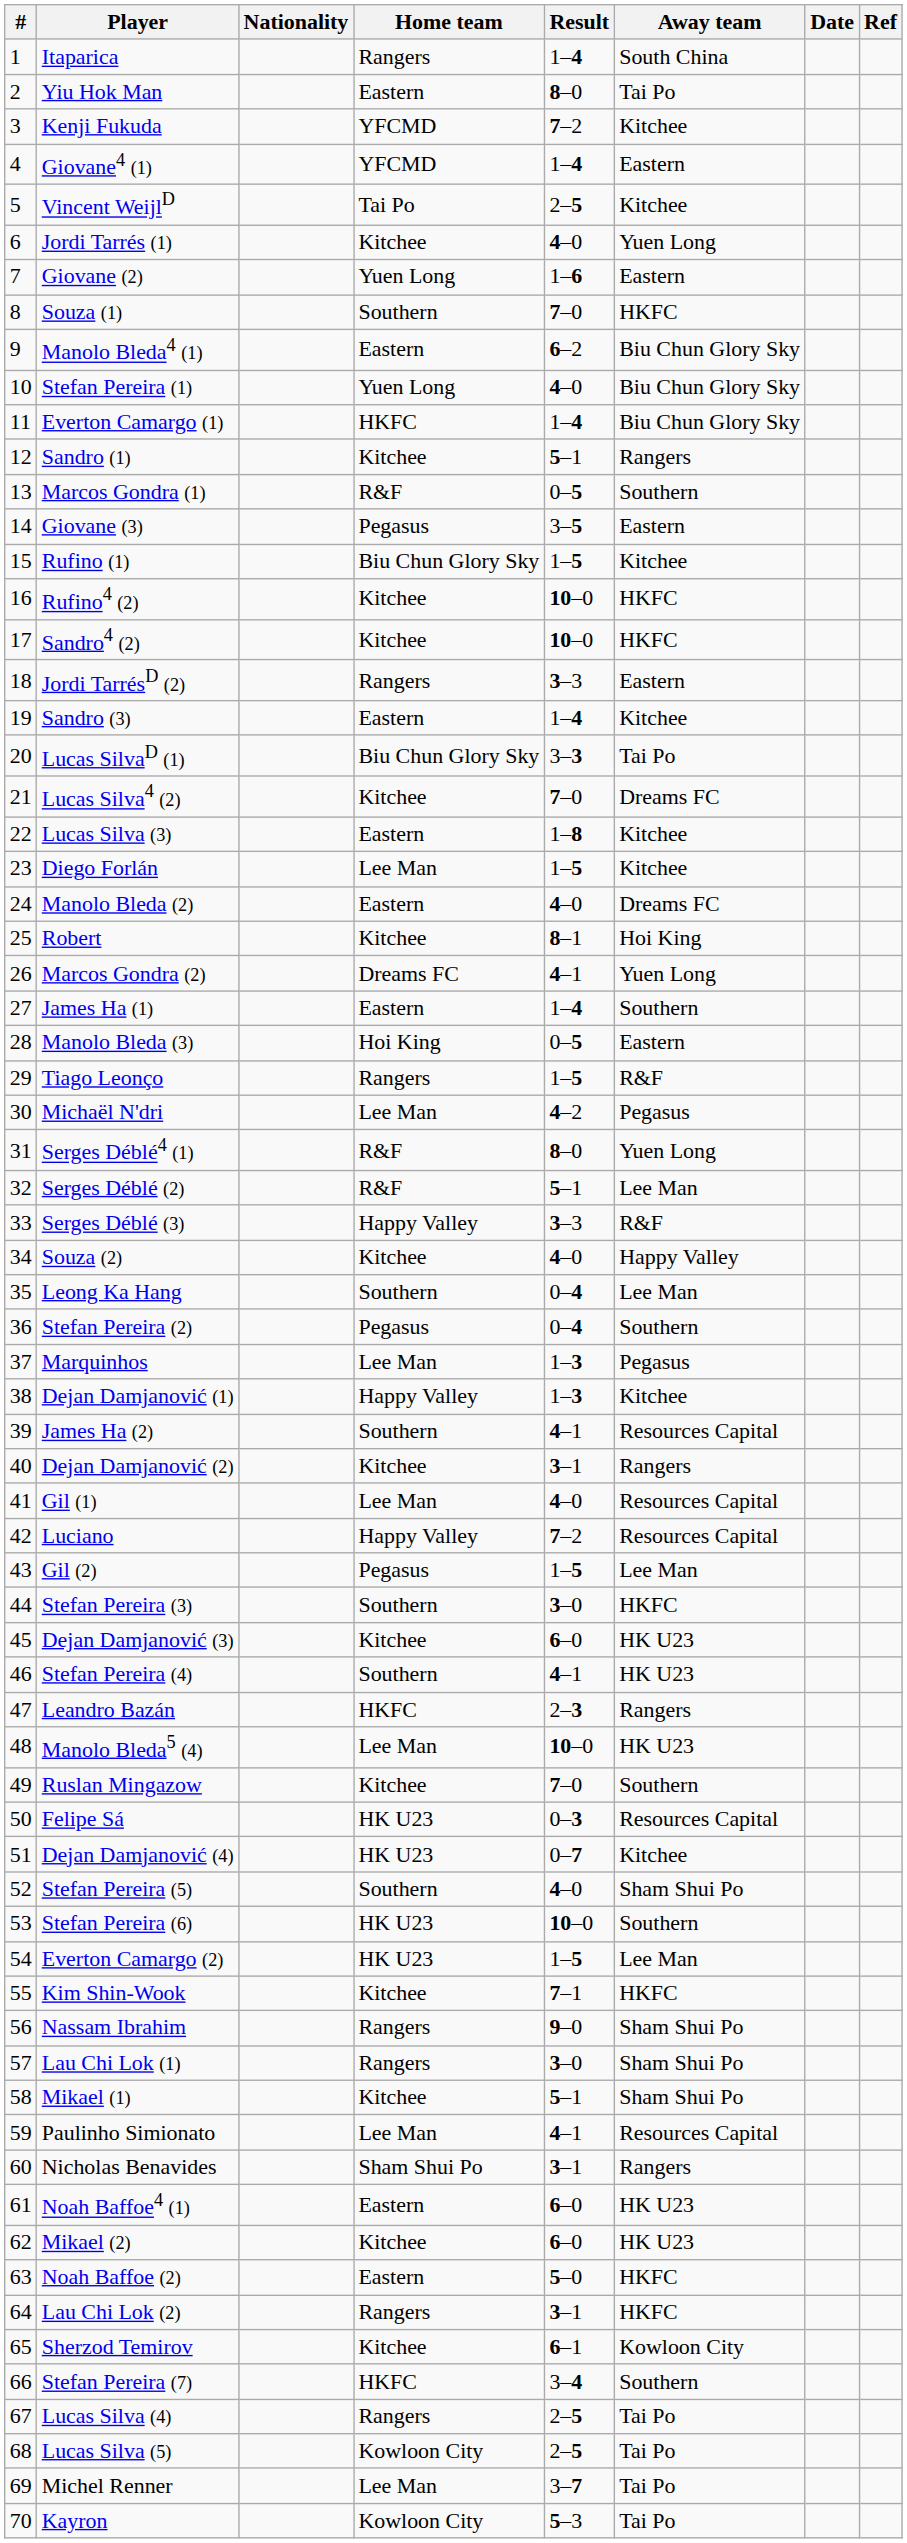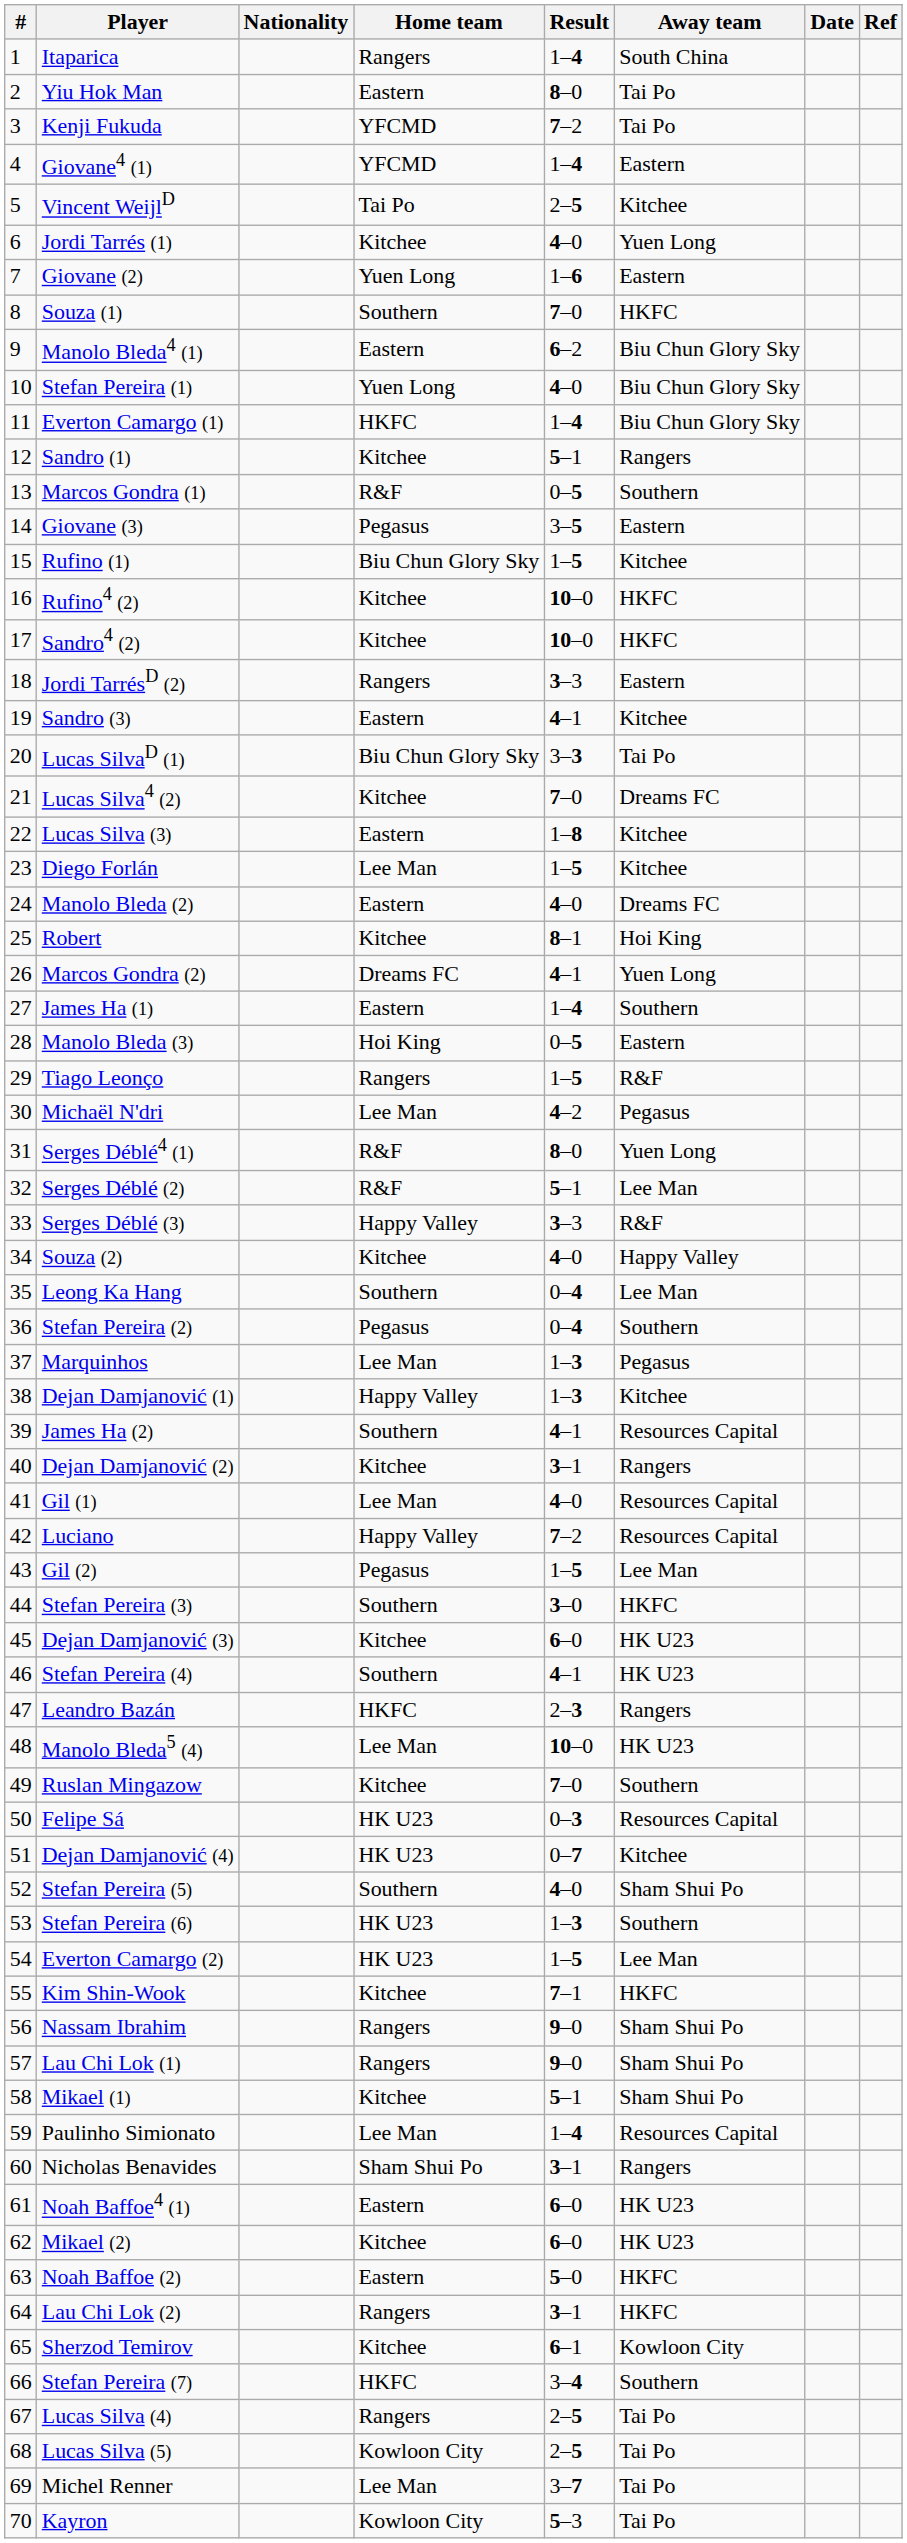 <table class="wikitable sortable">
 <tr>
 <th>#</th>
 <th>Player</th>
 <th>Nationality</th>
 <th>Home team</th>
 <th>Result</th>
 <th>Away team</th>
 <th>Date</th>
 <th>Ref</th>
 </tr>
 <tr>
 <td>1</td>
 <td><a href='#'>Itaparica</a></td>
 <td> </td>
 <td>Rangers</td>
 <td>1–<strong>4</strong></td>
 <td>South China</td>
 <td></td>
 <td></td>
 </tr>
 <tr>
 <td>2</td>
 <td><a href='#'>Yiu Hok Man</a></td>
 <td></td>
 <td>Eastern</td>
 <td><strong>8</strong>–0</td>
 <td>Tai Po</td>
 <td></td>
 <td></td>
 </tr>
 <tr>
 <td>3</td>
 <td><a href='#'>Kenji Fukuda</a></td>
 <td></td>
 <td>YFCMD</td>
 <td><strong>7</strong>–2</td>
-<td>Kitchee</td>
+<td>Tai Po</td>
 <td></td>
 <td></td>
 </tr>
 <tr>
 <td>4</td>
 <td><a href='#'>Giovane</a><sup>4</sup> <small>(1)</small></td>
 <td> </td>
 <td>YFCMD</td>
 <td>1–<strong>4</strong></td>
 <td>Eastern</td>
 <td></td>
 <td></td>
 </tr>
 <tr>
 <td>5</td>
 <td><a href='#'>Vincent Weijl</a><sup>D</sup></td>
 <td></td>
 <td>Tai Po</td>
 <td>2–<strong>5</strong></td>
 <td>Kitchee</td>
 <td></td>
 <td></td>
 </tr>
 <tr>
 <td>6</td>
 <td><a href='#'>Jordi Tarrés</a> <small>(1)</small></td>
 <td> </td>
 <td>Kitchee</td>
 <td><strong>4</strong>–0</td>
 <td>Yuen Long</td>
 <td></td>
 <td></td>
 </tr>
 <tr>
 <td>7</td>
 <td><a href='#'>Giovane</a> <small>(2)</small></td>
 <td> </td>
 <td>Yuen Long</td>
 <td>1–<strong>6</strong></td>
 <td>Eastern</td>
 <td></td>
 <td></td>
 </tr>
 <tr>
 <td>8</td>
 <td><a href='#'>Souza</a> <small>(1)</small></td>
 <td> </td>
 <td>Southern</td>
 <td><strong>7</strong>–0</td>
 <td>HKFC</td>
 <td></td>
 <td></td>
 </tr>
 <tr>
 <td>9</td>
 <td><a href='#'>Manolo Bleda</a><sup>4</sup> <small>(1)</small></td>
 <td> </td>
 <td>Eastern</td>
 <td><strong>6</strong>–2</td>
 <td>Biu Chun Glory Sky</td>
 <td></td>
 <td></td>
 </tr>
 <tr>
 <td>10</td>
 <td><a href='#'>Stefan Pereira</a> <small>(1)</small></td>
 <td> </td>
 <td>Yuen Long</td>
 <td><strong>4</strong>–0</td>
 <td>Biu Chun Glory Sky</td>
 <td></td>
 <td></td>
 </tr>
 <tr>
 <td>11</td>
 <td><a href='#'>Everton Camargo</a> <small>(1)</small></td>
 <td> </td>
 <td>HKFC</td>
 <td>1–<strong>4</strong></td>
 <td>Biu Chun Glory Sky</td>
 <td></td>
 <td></td>
 </tr>
 <tr>
 <td>12</td>
 <td><a href='#'>Sandro</a> <small>(1)</small></td>
 <td></td>
 <td>Kitchee</td>
 <td><strong>5</strong>–1</td>
 <td>Rangers</td>
 <td></td>
 <td></td>
 </tr>
 <tr>
 <td>13</td>
 <td><a href='#'>Marcos Gondra</a> <small>(1)</small></td>
 <td></td>
 <td>R&F</td>
 <td>0–<strong>5</strong></td>
 <td>Southern</td>
 <td></td>
 <td></td>
 </tr>
 <tr>
 <td>14</td>
 <td><a href='#'>Giovane</a> <small>(3)</small></td>
 <td> </td>
 <td>Pegasus</td>
 <td>3–<strong>5</strong></td>
 <td>Eastern</td>
 <td></td>
 <td></td>
 </tr>
 <tr>
 <td>15</td>
 <td><a href='#'>Rufino</a> <small>(1)</small></td>
 <td></td>
 <td>Biu Chun Glory Sky</td>
 <td>1–<strong>5</strong></td>
 <td>Kitchee</td>
 <td></td>
 <td></td>
 </tr>
 <tr>
 <td>16</td>
 <td><a href='#'>Rufino</a><sup>4</sup> <small>(2)</small></td>
 <td></td>
 <td>Kitchee</td>
 <td><strong>10</strong>–0</td>
 <td>HKFC</td>
 <td></td>
 <td></td>
 </tr>
 <tr>
 <td>17</td>
 <td><a href='#'>Sandro</a><sup>4</sup> <small>(2)</small></td>
 <td></td>
 <td>Kitchee</td>
 <td><strong>10</strong>–0</td>
 <td>HKFC</td>
 <td></td>
 <td></td>
 </tr>
 <tr>
 <td>18</td>
 <td><a href='#'>Jordi Tarrés</a><sup>D</sup> <small>(2)</small></td>
 <td> </td>
 <td>Rangers</td>
 <td><strong>3</strong>–3</td>
 <td>Eastern</td>
 <td></td>
 <td></td>
 </tr>
 <tr>
 <td>19</td>
 <td><a href='#'>Sandro</a> <small>(3)</small></td>
 <td></td>
 <td>Eastern</td>
-<td>1–<strong>4</strong></td>
+<td><strong>4</strong>–1</td>
 <td>Kitchee</td>
 <td></td>
 <td></td>
 </tr>
 <tr>
 <td>20</td>
 <td><a href='#'>Lucas Silva</a><sup>D</sup> <small>(1)</small></td>
 <td></td>
 <td>Biu Chun Glory Sky</td>
 <td>3–<strong>3</strong></td>
 <td>Tai Po</td>
 <td></td>
 <td></td>
 </tr>
 <tr>
 <td>21</td>
 <td><a href='#'>Lucas Silva</a><sup>4</sup> <small>(2)</small></td>
 <td></td>
 <td>Kitchee</td>
 <td><strong>7</strong>–0</td>
 <td>Dreams FC</td>
 <td></td>
 <td></td>
 </tr>
 <tr>
 <td>22</td>
 <td><a href='#'>Lucas Silva</a> <small>(3)</small></td>
 <td></td>
 <td>Eastern</td>
 <td>1–<strong>8</strong></td>
 <td>Kitchee</td>
 <td></td>
 <td></td>
 </tr>
 <tr>
 <td>23</td>
 <td><a href='#'>Diego Forlán</a></td>
 <td></td>
 <td>Lee Man</td>
 <td>1–<strong>5</strong></td>
 <td>Kitchee</td>
 <td></td>
 <td></td>
 </tr>
 <tr>
 <td>24</td>
 <td><a href='#'>Manolo Bleda</a> <small>(2)</small></td>
 <td> </td>
 <td>Eastern</td>
 <td><strong>4</strong>–0</td>
 <td>Dreams FC</td>
 <td></td>
 <td></td>
 </tr>
 <tr>
 <td>25</td>
 <td><a href='#'>Robert</a></td>
 <td></td>
 <td>Kitchee</td>
 <td><strong>8</strong>–1</td>
 <td>Hoi King</td>
 <td></td>
 <td></td>
 </tr>
 <tr>
 <td>26</td>
 <td><a href='#'>Marcos Gondra</a> <small>(2)</small></td>
 <td></td>
 <td>Dreams FC</td>
 <td><strong>4</strong>–1</td>
 <td>Yuen Long</td>
 <td></td>
 <td></td>
 </tr>
 <tr>
 <td>27</td>
 <td><a href='#'>James Ha</a> <small>(1)</small></td>
 <td></td>
 <td>Eastern</td>
 <td>1–<strong>4</strong></td>
 <td>Southern</td>
 <td></td>
 <td></td>
 </tr>
 <tr>
 <td>28</td>
 <td><a href='#'>Manolo Bleda</a> <small>(3)</small></td>
 <td></td>
 <td>Hoi King</td>
 <td>0–<strong>5</strong></td>
 <td>Eastern</td>
 <td></td>
 <td></td>
 </tr>
 <tr>
 <td>29</td>
 <td><a href='#'>Tiago Leonço</a></td>
 <td></td>
 <td>Rangers</td>
 <td>1–<strong>5</strong></td>
 <td>R&F</td>
 <td></td>
 <td></td>
 </tr>
 <tr>
 <td>30</td>
 <td><a href='#'>Michaël N'dri</a></td>
 <td></td>
 <td>Lee Man</td>
 <td><strong>4</strong>–2</td>
 <td>Pegasus</td>
 <td></td>
 <td></td>
 </tr>
 <tr>
 <td>31</td>
 <td><a href='#'>Serges Déblé</a><sup>4</sup> <small>(1)</small></td>
 <td></td>
 <td>R&F</td>
 <td><strong>8</strong>–0</td>
 <td>Yuen Long</td>
 <td></td>
 <td></td>
 </tr>
 <tr>
 <td>32</td>
 <td><a href='#'>Serges Déblé</a> <small>(2)</small></td>
 <td></td>
 <td>R&F</td>
 <td><strong>5</strong>–1</td>
 <td>Lee Man</td>
 <td></td>
 <td></td>
 </tr>
 <tr>
 <td>33</td>
 <td><a href='#'>Serges Déblé</a> <small>(3)</small></td>
 <td></td>
 <td>Happy Valley</td>
 <td><strong>3</strong>–3</td>
 <td>R&F</td>
 <td></td>
 <td></td>
 </tr>
 <tr>
 <td>34</td>
 <td><a href='#'>Souza</a> <small>(2)</small></td>
 <td> </td>
 <td>Kitchee</td>
 <td><strong>4</strong>–0</td>
 <td>Happy Valley</td>
 <td></td>
 <td></td>
 </tr>
 <tr>
 <td>35</td>
 <td><a href='#'>Leong Ka Hang</a></td>
 <td></td>
 <td>Southern</td>
 <td>0–<strong>4</strong></td>
 <td>Lee Man</td>
 <td></td>
 <td></td>
 </tr>
 <tr>
 <td>36</td>
 <td><a href='#'>Stefan Pereira</a> <small>(2)</small></td>
 <td> </td>
 <td>Pegasus</td>
 <td>0–<strong>4</strong></td>
 <td>Southern</td>
 <td></td>
 <td></td>
 </tr>
 <tr>
 <td>37</td>
 <td><a href='#'>Marquinhos</a></td>
 <td></td>
 <td>Lee Man</td>
 <td>1–<strong>3</strong></td>
 <td>Pegasus</td>
 <td></td>
 <td></td>
 </tr>
 <tr>
 <td>38</td>
 <td><a href='#'>Dejan Damjanović</a> <small>(1)</small></td>
 <td></td>
 <td>Happy Valley</td>
 <td>1–<strong>3</strong></td>
 <td>Kitchee</td>
 <td></td>
 <td></td>
 </tr>
 <tr>
 <td>39</td>
 <td><a href='#'>James Ha</a> <small>(2)</small></td>
 <td></td>
 <td>Southern</td>
 <td><strong>4</strong>–1</td>
 <td>Resources Capital</td>
 <td></td>
 <td></td>
 </tr>
 <tr>
 <td>40</td>
 <td><a href='#'>Dejan Damjanović</a> <small>(2)</small></td>
 <td></td>
 <td>Kitchee</td>
 <td><strong>3</strong>–1</td>
 <td>Rangers</td>
 <td></td>
 <td></td>
 </tr>
 <tr>
 <td>41</td>
 <td><a href='#'>Gil</a> <small>(1)</small></td>
 <td></td>
 <td>Lee Man</td>
 <td><strong>4</strong>–0</td>
 <td>Resources Capital</td>
 <td></td>
 <td></td>
 </tr>
 <tr>
 <td>42</td>
 <td><a href='#'>Luciano</a></td>
 <td></td>
 <td>Happy Valley</td>
 <td><strong>7</strong>–2</td>
 <td>Resources Capital</td>
 <td></td>
 <td></td>
 </tr>
 <tr>
 <td>43</td>
 <td><a href='#'>Gil</a> <small>(2)</small></td>
 <td></td>
 <td>Pegasus</td>
 <td>1–<strong>5</strong></td>
 <td>Lee Man</td>
 <td></td>
 <td></td>
 </tr>
 <tr>
 <td>44</td>
 <td><a href='#'>Stefan Pereira</a> <small>(3)</small></td>
 <td></td>
 <td>Southern</td>
 <td><strong>3</strong>–0</td>
 <td>HKFC</td>
 <td></td>
 <td></td>
 </tr>
 <tr>
 <td>45</td>
 <td><a href='#'>Dejan Damjanović</a> <small>(3)</small></td>
 <td></td>
 <td>Kitchee</td>
 <td><strong>6</strong>–0</td>
 <td>HK U23</td>
 <td></td>
 <td></td>
 </tr>
 <tr>
 <td>46</td>
 <td><a href='#'>Stefan Pereira</a> <small>(4)</small></td>
 <td> </td>
 <td>Southern</td>
 <td><strong>4</strong>–1</td>
 <td>HK U23</td>
 <td></td>
 <td></td>
 </tr>
 <tr>
 <td>47</td>
 <td><a href='#'>Leandro Bazán</a></td>
 <td></td>
 <td>HKFC</td>
 <td>2–<strong>3</strong></td>
 <td>Rangers</td>
 <td></td>
 <td></td>
 </tr>
 <tr>
 <td>48</td>
 <td><a href='#'>Manolo Bleda</a><sup>5</sup> <small>(4)</small></td>
 <td> </td>
 <td>Lee Man</td>
 <td><strong>10</strong>–0</td>
 <td>HK U23</td>
 <td></td>
 <td></td>
 </tr>
 <tr>
 <td>49</td>
 <td><a href='#'>Ruslan Mingazow</a></td>
 <td></td>
 <td>Kitchee</td>
 <td><strong>7</strong>–0</td>
 <td>Southern</td>
 <td></td>
 <td></td>
 </tr>
 <tr>
 <td>50</td>
 <td><a href='#'>Felipe Sá</a></td>
 <td></td>
 <td>HK U23</td>
 <td>0–<strong>3</strong></td>
 <td>Resources Capital</td>
 <td></td>
 <td></td>
 </tr>
 <tr>
 <td>51</td>
 <td><a href='#'>Dejan Damjanović</a> <small>(4)</small></td>
 <td></td>
 <td>HK U23</td>
 <td>0–<strong>7</strong></td>
 <td>Kitchee</td>
 <td></td>
 <td></td>
 </tr>
 <tr>
 <td>52</td>
 <td><a href='#'>Stefan Pereira</a> <small>(5)</small></td>
 <td> </td>
 <td>Southern</td>
 <td><strong>4</strong>–0</td>
 <td>Sham Shui Po</td>
 <td></td>
 <td></td>
 </tr>
 <tr>
 <td>53</td>
 <td><a href='#'>Stefan Pereira</a> <small>(6)</small></td>
 <td> </td>
 <td>HK U23</td>
-<td><strong>10</strong>–0</td>
+<td>1–<strong>3</strong></td>
 <td>Southern</td>
 <td></td>
 <td></td>
 </tr>
 <tr>
 <td>54</td>
 <td><a href='#'>Everton Camargo</a> <small>(2)</small></td>
 <td> </td>
 <td>HK U23</td>
 <td>1–<strong>5</strong></td>
 <td>Lee Man</td>
 <td></td>
 <td></td>
 </tr>
 <tr>
 <td>55</td>
 <td><a href='#'>Kim Shin-Wook</a></td>
 <td></td>
 <td>Kitchee</td>
 <td><strong>7</strong>–1</td>
 <td>HKFC</td>
 <td></td>
 <td></td>
 </tr>
 <tr>
 <td>56</td>
 <td><a href='#'>Nassam Ibrahim</a></td>
 <td></td>
 <td>Rangers</td>
 <td><strong>9</strong>–0</td>
 <td>Sham Shui Po</td>
 <td></td>
 <td></td>
 </tr>
 <tr>
 <td>57</td>
 <td><a href='#'>Lau Chi Lok</a> <small>(1)</small></td>
 <td></td>
 <td>Rangers</td>
-<td><strong>3</strong>–0</td>
+<td><strong>9</strong>–0</td>
 <td>Sham Shui Po</td>
 <td></td>
 <td></td>
 </tr>
 <tr>
 <td>58</td>
 <td><a href='#'>Mikael</a> <small>(1)</small></td>
 <td></td>
 <td>Kitchee</td>
 <td><strong>5</strong>–1</td>
 <td>Sham Shui Po</td>
 <td></td>
 <td></td>
 </tr>
 <tr>
 <td>59</td>
 <td>Paulinho Simionato</td>
 <td></td>
 <td>Lee Man</td>
-<td><strong>4</strong>–1</td>
+<td>1–<strong>4</strong></td>
 <td>Resources Capital</td>
 <td></td>
 <td></td>
 </tr>
 <tr>
 <td>60</td>
 <td>Nicholas Benavides</td>
 <td></td>
 <td>Sham Shui Po</td>
 <td><strong>3</strong>–1</td>
 <td>Rangers</td>
 <td></td>
 <td></td>
 </tr>
 <tr>
 <td>61</td>
 <td><a href='#'>Noah Baffoe</a><sup>4</sup> <small>(1)</small></td>
 <td></td>
 <td>Eastern</td>
 <td><strong>6</strong>–0</td>
 <td>HK U23</td>
 <td></td>
 <td></td>
 </tr>
 <tr>
 <td>62</td>
 <td><a href='#'>Mikael</a> <small>(2)</small></td>
 <td></td>
 <td>Kitchee</td>
 <td><strong>6</strong>–0</td>
 <td>HK U23</td>
 <td></td>
 <td></td>
 </tr>
 <tr>
 <td>63</td>
 <td><a href='#'>Noah Baffoe</a> <small>(2)</small></td>
 <td></td>
 <td>Eastern</td>
 <td><strong>5</strong>–0</td>
 <td>HKFC</td>
 <td></td>
 <td></td>
 </tr>
 <tr>
 <td>64</td>
 <td><a href='#'>Lau Chi Lok</a> <small>(2)</small></td>
 <td></td>
 <td>Rangers</td>
 <td><strong>3</strong>–1</td>
 <td>HKFC</td>
 <td></td>
 <td></td>
 </tr>
 <tr>
 <td>65</td>
 <td><a href='#'>Sherzod Temirov</a></td>
 <td></td>
 <td>Kitchee</td>
 <td><strong>6</strong>–1</td>
 <td>Kowloon City</td>
 <td></td>
 <td></td>
 </tr>
 <tr>
 <td>66</td>
 <td><a href='#'>Stefan Pereira</a> <small>(7)</small></td>
 <td></td>
 <td>HKFC</td>
 <td>3–<strong>4</strong></td>
 <td>Southern</td>
 <td></td>
 <td></td>
 </tr>
 <tr>
 <td>67</td>
 <td><a href='#'>Lucas Silva</a> <small>(4)</small></td>
 <td></td>
 <td>Rangers</td>
 <td>2–<strong>5</strong></td>
 <td>Tai Po</td>
 <td></td>
 <td></td>
 </tr>
 <tr>
 <td>68</td>
 <td><a href='#'>Lucas Silva</a> <small>(5)</small></td>
 <td></td>
 <td>Kowloon City</td>
 <td>2–<strong>5</strong></td>
 <td>Tai Po</td>
 <td></td>
 <td></td>
 </tr>
 <tr>
 <td>69</td>
 <td>Michel Renner</td>
 <td></td>
 <td>Lee Man</td>
 <td>3–<strong>7</strong></td>
 <td>Tai Po</td>
 <td></td>
 <td></td>
 </tr>
 <tr>
 <td>70</td>
 <td><a href='#'>Kayron</a></td>
 <td></td>
 <td>Kowloon City</td>
 <td><strong>5</strong>–3</td>
 <td>Tai Po</td>
 <td></td>
 <td></td>
 </tr>
 </table>
